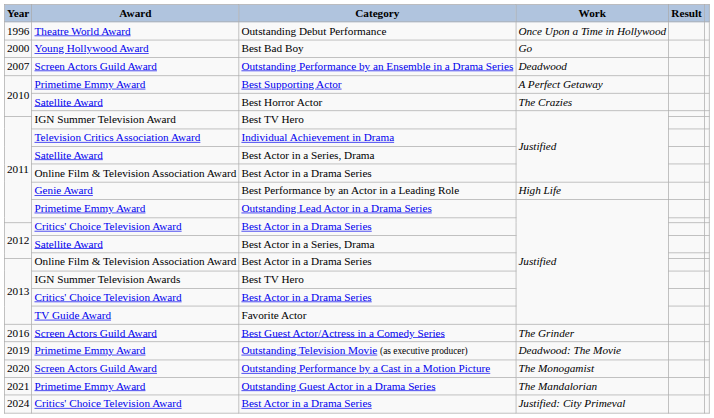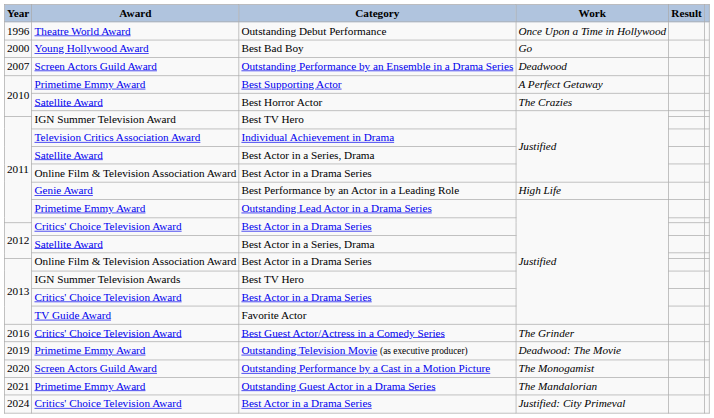 <table class="wikitable">
 <tr style="text-align:center;">
 <th style="background:#B0C4DE">Year</th>
 <th style="background:#B0C4DE">Award</th>
 <th style="background:#B0C4DE">Category</th>
 <th style="background:#B0C4DE">Work</th>
 <th style="background:#B0C4DE">Result</th>
 <th style="background:#B0C4DE"></th>
 </tr>
 <tr>
 <td>1996</td>
 <td><a href='#'>Theatre World Award</a></td>
 <td>Outstanding Debut Performance</td>
 <td><em>Once Upon a Time in Hollywood</em></td>
 <td></td>
 <td></td>
 </tr>
 <tr>
 <td>2000</td>
 <td><a href='#'>Young Hollywood Award</a></td>
 <td>Best Bad Boy</td>
 <td><em>Go</em></td>
 <td></td>
 <td></td>
 </tr>
 <tr>
 <td>2007</td>
 <td><a href='#'>Screen Actors Guild Award</a></td>
 <td><a href='#'>Outstanding Performance by an Ensemble in a Drama Series</a></td>
 <td><em>Deadwood</em></td>
 <td></td>
 <td></td>
 </tr>
 <tr>
 <td rowspan=3>2010</td>
 <td><a href='#'>Primetime Emmy Award</a></td>
 <td><a href='#'>Best Supporting Actor</a></td>
 <td><em>A Perfect Getaway</em></td>
 <td></td>
 <td></td>
 </tr>
 <tr>
 <td><a href='#'>Satellite Award</a></td>
 <td>Best Horror Actor</td>
 <td><em>The Crazies</em></td>
 <td></td>
 <td></td>
 </tr>
 <tr>
 <td rowspan=2>IGN Summer Television Award</td>
 <td rowspan=2>Best TV Hero</td>
 <td rowspan=5><em>Justified</em></td>
 <td></td>
 <td></td>
 </tr>
 <tr>
 <td rowspan=7>2011</td>
 <td></td>
 <td></td>
 </tr>
 <tr>
 <td><a href='#'>Television Critics Association Award</a></td>
 <td><a href='#'>Individual Achievement in Drama</a></td>
 <td></td>
 <td></td>
 </tr>
 <tr>
 <td><a href='#'>Satellite Award</a></td>
 <td>Best Actor in a Series, Drama</td>
 <td></td>
 <td></td>
 </tr>
 <tr>
 <td>Online Film & Television Association Award</td>
 <td>Best Actor in a Drama Series</td>
 <td></td>
 <td></td>
 </tr>
 <tr>
 <td><a href='#'>Genie Award</a></td>
 <td>Best Performance by an Actor in a Leading Role</td>
 <td><em>High Life</em></td>
 <td></td>
 <td></td>
 </tr>
 <tr>
 <td><a href='#'>Primetime Emmy Award</a></td>
 <td><a href='#'>Outstanding Lead Actor in a Drama Series</a></td>
 <td rowspan=9><em>Justified</em></td>
 <td></td>
 <td></td>
 </tr>
 <tr>
 <td rowspan=2><a href='#'>Critics' Choice Television Award</a></td>
 <td rowspan=2><a href='#'>Best Actor in a Drama Series</a></td>
 <td></td>
 <td></td>
 </tr>
 <tr>
 <td rowspan=3>2012</td>
 <td></td>
 <td></td>
 </tr>
 <tr>
 <td><a href='#'>Satellite Award</a></td>
 <td>Best Actor in a Series, Drama</td>
 <td></td>
 <td></td>
 </tr>
 <tr>
 <td rowspan=2>Online Film & Television Association Award</td>
 <td rowspan=2>Best Actor in a Drama Series</td>
 <td></td>
 <td></td>
 </tr>
 <tr>
 <td rowspan=4>2013</td>
 <td></td>
 <td></td>
 </tr>
 <tr>
 <td>IGN Summer Television Awards</td>
 <td>Best TV Hero</td>
 <td></td>
 <td></td>
 </tr>
 <tr>
 <td><a href='#'>Critics' Choice Television Award</a></td>
 <td><a href='#'>Best Actor in a Drama Series</a></td>
 <td></td>
 <td></td>
 </tr>
 <tr>
 <td><a href='#'>TV Guide Award</a></td>
 <td>Favorite Actor</td>
 <td></td>
 <td></td>
 </tr>
 <tr>
 <td>2016</td>
-<td><a href='#'>Screen Actors Guild Award</a></td>
+<td><a href='#'>Critics' Choice Television Award</a></td>
 <td><a href='#'>Best Guest Actor/Actress in a Comedy Series</a></td>
 <td><em>The Grinder</em></td>
 <td></td>
 <td></td>
 </tr>
 <tr>
 <td>2019</td>
 <td><a href='#'>Primetime Emmy Award</a></td>
 <td><a href='#'>Outstanding Television Movie</a> <small>(as executive producer)</small></td>
 <td><em>Deadwood: The Movie</em></td>
 <td></td>
 <td></td>
 </tr>
 <tr>
 <td>2020</td>
 <td><a href='#'>Screen Actors Guild Award</a></td>
 <td><a href='#'>Outstanding Performance by a Cast in a Motion Picture</a></td>
 <td><em>The Monogamist</em></td>
 <td></td>
 <td></td>
 </tr>
 <tr>
 <td>2021</td>
 <td><a href='#'>Primetime Emmy Award</a></td>
 <td><a href='#'>Outstanding Guest Actor in a Drama Series</a></td>
 <td><em>The Mandalorian</em></td>
 <td></td>
 <td></td>
 </tr>
 <tr>
 <td>2024</td>
 <td><a href='#'>Critics' Choice Television Award</a></td>
 <td><a href='#'>Best Actor in a Drama Series</a></td>
 <td><em>Justified: City Primeval</em></td>
 <td></td>
 <td></td>
 </tr>
 </table>
